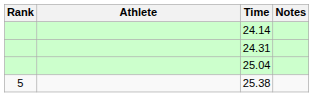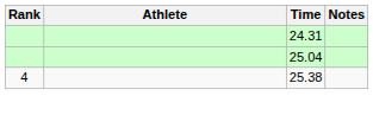 <table class="wikitable" style="text-align:center">
 <tr>
 <th>Rank</th>
 <th Style="width:18em">Athlete</th>
 <th>Time</th>
 <th>Notes</th>
-</tr>
-<tr style="background:#cfc">
-<td></td>
-<td style="text-align:left"></td>
-<td>24.14</td>
-<td></td>
 </tr>
 <tr style="background:#cfc">
 <td></td>
 <td style="text-align:left"></td>
 <td>24.31</td>
 <td></td>
 </tr>
 <tr style="background:#cfc">
 <td></td>
 <td style="text-align:left"></td>
 <td>25.04</td>
 <td></td>
 </tr>
 <tr>
-<td>5</td>
+<td>4</td>
 <td style="text-align:left"></td>
 <td>25.38</td>
 <td></td>
 </tr>
 </table>
